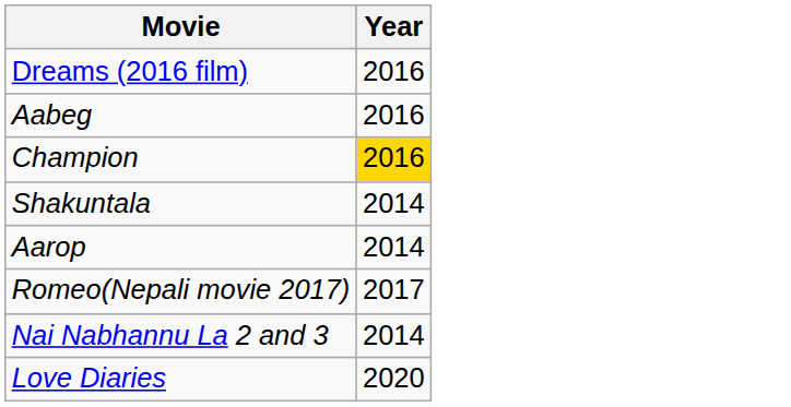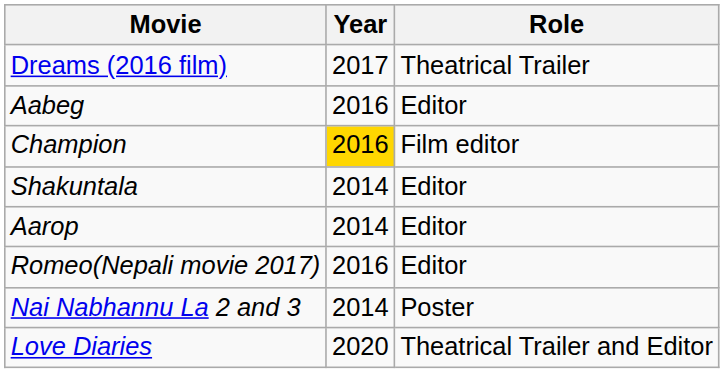 <table class="wikitable sortable">
 <tr>
 <th>Movie</th>
 <th>Year</th>
+<th>Role</th>
 </tr>
 <tr>
 <td><a href='#'>Dreams (2016 film)</a></td>
-<td>2016</td>
+<td>2017</td>
+<td>Theatrical Trailer</td>
 </tr>
 <tr>
 <td><em>Aabeg</em></td>
 <td>2016</td>
+<td>Editor</td>
 </tr>
 <tr>
 <td><em>Champion </em></td>
 <td style="background: gold;">2016</td>
+<td>Film editor</td>
 </tr>
 <tr>
 <td><em>Shakuntala</em></td>
 <td>2014</td>
+<td>Editor</td>
 </tr>
 <tr>
 <td><em>Aarop</em></td>
 <td>2014</td>
+<td>Editor</td>
 </tr>
 <tr>
 <td><em>Romeo(Nepali movie 2017)</em></td>
-<td>2017</td>
+<td>2016</td>
+<td>Editor</td>
 </tr>
 <tr>
 <td><em><a href='#'>Nai Nabhannu La</a> 2 and 3</em></td>
 <td>2014</td>
+<td>Poster</td>
 </tr>
 <tr>
 <td><em><a href='#'>Love Diaries</a></em></td>
 <td>2020</td>
+<td>Theatrical Trailer and Editor</td>
 </tr>
 </table>
